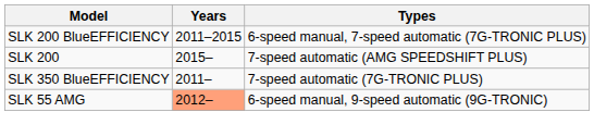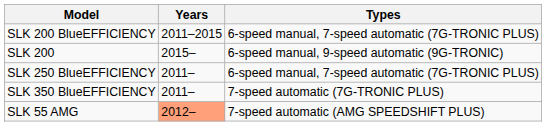 <table class="wikitable collapsible sortable" style="font-size:95%;">
 <tr>
 <th>Model</th>
 <th>Years</th>
 <th>Types</th>
 </tr>
 <tr>
 <td>SLK 200 BlueEFFICIENCY</td>
 <td>2011–2015</td>
 <td>6-speed manual, 7-speed automatic (7G-TRONIC PLUS)</td>
 </tr>
 <tr>
 <td>SLK 200</td>
 <td>2015–</td>
-<td>7-speed automatic (AMG SPEEDSHIFT PLUS)</td>
+<td>6-speed manual, 9-speed automatic (9G-TRONIC)</td>
+</tr>
+<tr>
+<td>SLK 250 BlueEFFICIENCY</td>
+<td>2011–</td>
+<td>6-speed manual, 7-speed automatic (7G-TRONIC PLUS)</td>
 </tr>
 <tr>
 <td>SLK 350 BlueEFFICIENCY</td>
 <td>2011–</td>
 <td>7-speed automatic (7G-TRONIC PLUS)</td>
 </tr>
 <tr>
 <td>SLK 55 AMG</td>
 <td style="background: lightsalmon;">2012–</td>
-<td>6-speed manual, 9-speed automatic (9G-TRONIC)</td>
+<td>7-speed automatic (AMG SPEEDSHIFT PLUS)</td>
 </tr>
 </table>
